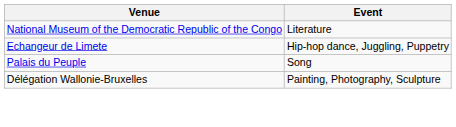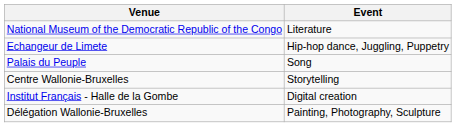 <table class="wikitable sortable">
 <tr>
 <th>Venue</th>
 <th>Event</th>
 </tr>
 <tr>
 <td><a href='#'>National Museum of the Democratic Republic of the Congo</a></td>
 <td>Literature</td>
 </tr>
 <tr>
 <td><a href='#'>Echangeur de Limete</a></td>
 <td>Hip-hop dance, Juggling, Puppetry</td>
 </tr>
 <tr>
 <td><a href='#'>Palais du Peuple</a></td>
 <td>Song</td>
 </tr>
 <tr>
+<td>Centre Wallonie-Bruxelles</td>
+<td>Storytelling</td>
+</tr>
+<tr>
+<td><a href='#'>Institut Français</a> - Halle de la Gombe</td>
+<td>Digital creation</td>
+</tr>
+<tr>
 <td>Délégation Wallonie-Bruxelles</td>
 <td>Painting, Photography, Sculpture</td>
 </tr>
 </table>
